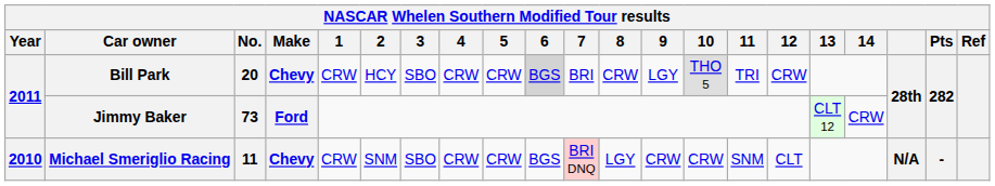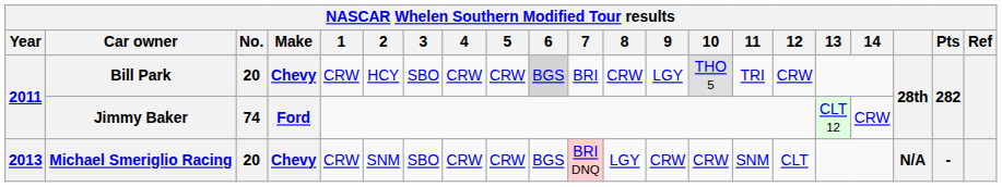 <table class="wikitable " style="text-align:center; font-size:75%">
 <tr>
 <th colspan=23><a href='#'>NASCAR</a> <a href='#'>Whelen Southern Modified Tour</a> results</th>
 </tr>
 <tr>
 <th>Year</th>
 <th>Car owner</th>
 <th>No.</th>
 <th>Make</th>
 <th>1</th>
 <th>2</th>
 <th>3</th>
 <th>4</th>
 <th>5</th>
 <th>6</th>
 <th>7</th>
 <th>8</th>
 <th>9</th>
 <th>10</th>
 <th>11</th>
 <th>12</th>
 <th>13</th>
 <th>14</th>
 <th></th>
 <th>Pts</th>
 <th>Ref</th>
 </tr>
 <tr>
 <th rowspan=2><a href='#'>2011</a></th>
 <th>Bill Park</th>
 <th>20</th>
 <th><a href='#'>Chevy</a></th>
 <td><a href='#'>CRW</a></td>
 <td><a href='#'>HCY</a></td>
 <td><a href='#'>SBO</a></td>
 <td><a href='#'>CRW</a></td>
 <td><a href='#'>CRW</a></td>
 <td style="background: lightgrey;"><a href='#'>BGS</a></td>
 <td><a href='#'>BRI</a></td>
 <td><a href='#'>CRW</a></td>
 <td><a href='#'>LGY</a></td>
 <td style="background:#DFDFDF"><a href='#'>THO</a><br><small>5</small></td>
 <td><a href='#'>TRI</a></td>
 <td><a href='#'>CRW</a></td>
 <td colspan=2></td>
 <th rowspan=2>28th</th>
 <th rowspan=2>282</th>
 <th rowspan=2></th>
 </tr>
 <tr>
 <th>Jimmy Baker</th>
-<th>73</th>
+<th>74</th>
 <th><a href='#'>Ford</a></th>
 <td colspan=12></td>
 <td style="background:#DFFFDF"><a href='#'>CLT</a><br><small>12</small></td>
 <td><a href='#'>CRW</a></td>
 </tr>
 <tr>
-<th><a href='#'>2010</a></th>
+<th><a href='#'>2013</a></th>
 <th><a href='#'>Michael Smeriglio Racing</a></th>
-<th>11</th>
+<th>20</th>
 <th><a href='#'>Chevy</a></th>
 <td><a href='#'>CRW</a></td>
 <td><a href='#'>SNM</a></td>
 <td><a href='#'>SBO</a></td>
 <td><a href='#'>CRW</a></td>
 <td><a href='#'>CRW</a></td>
 <td><a href='#'>BGS</a></td>
 <td style="background:#FFCFCF"><a href='#'>BRI</a><br><small>DNQ</small></td>
 <td><a href='#'>LGY</a></td>
 <td><a href='#'>CRW</a></td>
 <td><a href='#'>CRW</a></td>
 <td><a href='#'>SNM</a></td>
 <td><a href='#'>CLT</a></td>
 <td colspan=2></td>
 <th>N/A</th>
 <th>-</th>
 <th></th>
 </tr>
 </table>
